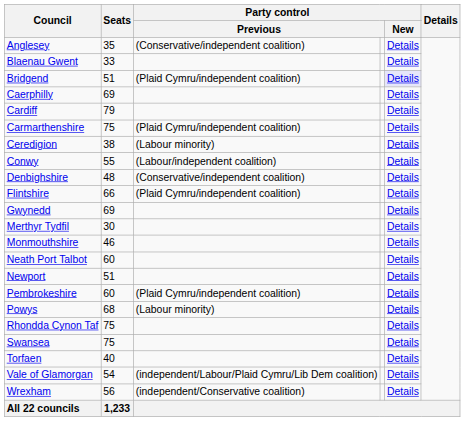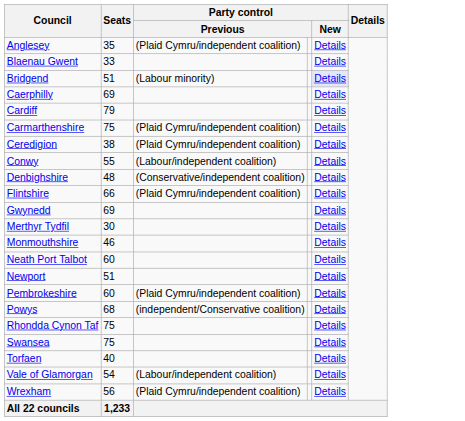 <table class="wikitable sortable">
 <tr>
 <th rowspan="2">Council</th>
 <th rowspan="2">Seats</th>
 <th colspan="4">Party control</th>
 <th rowspan="2">Details</th>
 </tr>
 <tr>
 <th colspan="2">Previous</th>
 <th colspan="2">New</th>
 </tr>
 <tr>
 <td><a href='#'>Anglesey</a></td>
 <td>35</td>
-<td> (Conservative/independent coalition)</td>
+<td> (Plaid Cymru/independent coalition)</td>
 <td></td>
 <td><a href='#'>Details</a></td>
 </tr>
 <tr>
 <td><a href='#'>Blaenau Gwent</a></td>
 <td>33</td>
 <td></td>
 <td></td>
 <td><a href='#'>Details</a></td>
 </tr>
 <tr>
 <td><a href='#'>Bridgend</a></td>
 <td>51</td>
-<td> (Plaid Cymru/independent coalition)</td>
+<td> (Labour minority)</td>
 <td></td>
 <td style="background: lavender;"><a href='#'>Details</a></td>
 </tr>
 <tr>
 <td><a href='#'>Caerphilly</a></td>
 <td>69</td>
 <td></td>
 <td></td>
 <td><a href='#'>Details</a></td>
 </tr>
 <tr>
 <td><a href='#'>Cardiff</a></td>
 <td>79</td>
 <td></td>
 <td></td>
 <td><a href='#'>Details</a></td>
 </tr>
 <tr>
 <td><a href='#'>Carmarthenshire</a></td>
 <td>75</td>
 <td> (Plaid Cymru/independent coalition)</td>
 <td></td>
 <td><a href='#'>Details</a></td>
 </tr>
 <tr>
 <td><a href='#'>Ceredigion</a></td>
 <td>38</td>
-<td> (Labour minority)</td>
+<td> (Plaid Cymru/independent coalition)</td>
 <td></td>
 <td><a href='#'>Details</a></td>
 </tr>
 <tr>
 <td><a href='#'>Conwy</a></td>
 <td>55</td>
 <td> (Labour/independent coalition)</td>
 <td></td>
 <td><a href='#'>Details</a></td>
 </tr>
 <tr>
 <td><a href='#'>Denbighshire</a></td>
 <td>48</td>
 <td> (Conservative/independent coalition)</td>
 <td></td>
 <td><a href='#'>Details</a></td>
 </tr>
 <tr>
 <td><a href='#'>Flintshire</a></td>
 <td>66</td>
 <td> (Plaid Cymru/independent coalition)</td>
 <td></td>
 <td><a href='#'>Details</a></td>
 </tr>
 <tr>
 <td><a href='#'>Gwynedd</a></td>
 <td>69</td>
 <td></td>
 <td></td>
 <td><a href='#'>Details</a></td>
 </tr>
 <tr>
 <td><a href='#'>Merthyr Tydfil</a></td>
 <td>30</td>
 <td></td>
 <td></td>
 <td><a href='#'>Details</a></td>
 </tr>
 <tr>
 <td><a href='#'>Monmouthshire</a></td>
 <td>46</td>
 <td></td>
 <td></td>
 <td><a href='#'>Details</a></td>
 </tr>
 <tr>
 <td><a href='#'>Neath Port Talbot</a></td>
 <td>60</td>
 <td></td>
 <td></td>
 <td><a href='#'>Details</a></td>
 </tr>
 <tr>
 <td><a href='#'>Newport</a></td>
 <td>51</td>
 <td></td>
 <td></td>
 <td><a href='#'>Details</a></td>
 </tr>
 <tr>
 <td><a href='#'>Pembrokeshire</a></td>
 <td>60</td>
 <td> (Plaid Cymru/independent coalition)</td>
 <td></td>
 <td><a href='#'>Details</a></td>
 </tr>
 <tr>
 <td><a href='#'>Powys</a></td>
 <td>68</td>
-<td> (Labour minority)</td>
+<td> (independent/Conservative coalition)</td>
 <td></td>
 <td><a href='#'>Details</a></td>
 </tr>
 <tr>
 <td><a href='#'>Rhondda Cynon Taf</a></td>
 <td>75</td>
 <td></td>
 <td></td>
 <td><a href='#'>Details</a></td>
 </tr>
 <tr>
 <td><a href='#'>Swansea</a></td>
 <td>75</td>
 <td></td>
 <td></td>
 <td><a href='#'>Details</a></td>
 </tr>
 <tr>
 <td><a href='#'>Torfaen</a></td>
 <td>40</td>
 <td></td>
 <td></td>
 <td><a href='#'>Details</a></td>
 </tr>
 <tr>
 <td><a href='#'>Vale of Glamorgan</a></td>
 <td>54</td>
-<td> (independent/Labour/Plaid Cymru/Lib Dem coalition)</td>
+<td> (Labour/independent coalition)</td>
 <td></td>
 <td><a href='#'>Details</a></td>
 </tr>
 <tr>
 <td><a href='#'>Wrexham</a></td>
 <td>56</td>
-<td> (independent/Conservative coalition)</td>
+<td> (Plaid Cymru/independent coalition)</td>
 <td></td>
 <td><a href='#'>Details</a></td>
 </tr>
 <tr class="sortbottom">
 <th style="text-align:left;">All 22 councils</th>
 <th>1,233</th>
 <th colspan="5"></th>
 </tr>
 </table>
